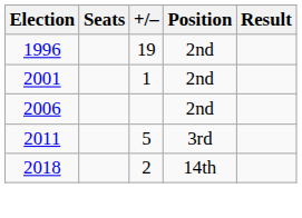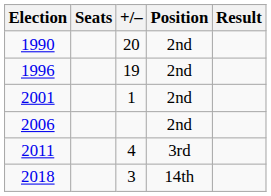 <table class="wikitable" style="text-align:center">
 <tr>
 <th>Election</th>
 <th><strong>Seats</strong></th>
 <th>+/–</th>
 <th><strong>Position</strong></th>
 <th>Result</th>
+</tr>
+<tr>
+<td><a href='#'>1990</a></td>
+<td></td>
+<td> 20</td>
+<td> 2nd</td>
+<td></td>
 </tr>
 <tr>
 <td><a href='#'>1996</a></td>
 <td></td>
 <td> 19</td>
 <td> 2nd</td>
 <td></td>
 </tr>
 <tr>
 <td><a href='#'>2001</a></td>
 <td></td>
 <td> 1</td>
 <td> 2nd</td>
 <td></td>
 </tr>
 <tr>
 <td><a href='#'>2006</a></td>
 <td></td>
 <td></td>
 <td> 2nd</td>
 <td></td>
 </tr>
 <tr>
 <td><a href='#'>2011</a></td>
 <td></td>
-<td> 5</td>
+<td> 4</td>
 <td> 3rd</td>
 <td></td>
 </tr>
 <tr>
 <td><a href='#'>2018</a></td>
 <td></td>
-<td> 2</td>
+<td> 3</td>
 <td> 14th</td>
 <td></td>
 </tr>
 </table>
